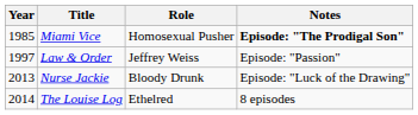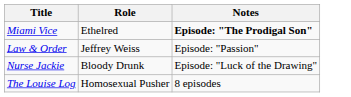 <table class="wikitable sortable">
 <tr>
-<th>Year</th>
 <th>Title</th>
 <th>Role</th>
 <th>Notes</th>
 </tr>
 <tr>
-<td>1985</td>
 <td><em><a href='#'>Miami Vice</a></em></td>
-<td>Homosexual Pusher</td>
+<td>Ethelred</td>
 <td><strong>Episode: "The Prodigal Son"</strong></td>
 </tr>
 <tr>
-<td>1997</td>
 <td><em><a href='#'>Law & Order</a></em></td>
 <td>Jeffrey Weiss</td>
 <td>Episode: "Passion"</td>
 </tr>
 <tr>
-<td>2013</td>
 <td><em><a href='#'>Nurse Jackie</a></em></td>
 <td>Bloody Drunk</td>
 <td>Episode: "Luck of the Drawing"</td>
 </tr>
 <tr>
-<td>2014</td>
 <td><em><a href='#'>The Louise Log</a></em></td>
-<td>Ethelred</td>
+<td>Homosexual Pusher</td>
 <td>8 episodes</td>
 </tr>
 </table>
